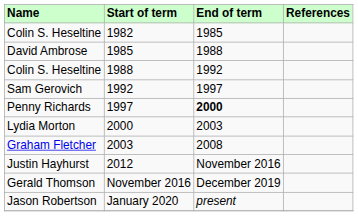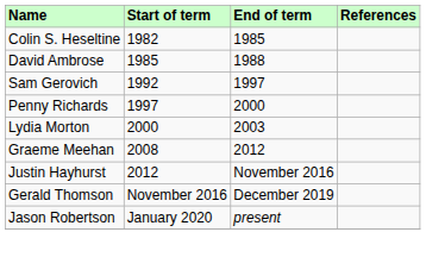 <table border="1" class="wikitable">
 <tr style="background-color:#cfc;">
 <td><strong>Name</strong></td>
 <td><strong>Start of term</strong></td>
 <td><strong>End of term</strong></td>
 <td><strong>References</strong></td>
 </tr>
 <tr>
 <td>Colin S. Heseltine</td>
 <td>1982</td>
 <td>1985</td>
 <td></td>
 </tr>
 <tr>
 <td>David Ambrose</td>
 <td>1985</td>
 <td>1988</td>
 <td></td>
 </tr>
 <tr>
-<td>Colin S. Heseltine</td>
-<td>1988</td>
-<td>1992</td>
-<td></td>
-</tr>
-<tr>
 <td>Sam Gerovich</td>
 <td>1992</td>
 <td>1997</td>
 <td></td>
 </tr>
 <tr>
 <td>Penny Richards</td>
 <td>1997</td>
-<td><strong>2000</strong></td>
+<td>2000</td>
 <td></td>
 </tr>
 <tr>
 <td>Lydia Morton</td>
 <td>2000</td>
 <td>2003</td>
 <td></td>
 </tr>
 <tr>
-<td><a href='#'>Graham Fletcher</a></td>
-<td>2003</td>
+<td>Graeme Meehan</td>
 <td>2008</td>
+<td>2012</td>
 <td></td>
 </tr>
 <tr>
 <td>Justin Hayhurst</td>
 <td>2012</td>
 <td>November 2016</td>
 <td></td>
 </tr>
 <tr>
 <td>Gerald Thomson</td>
 <td>November 2016</td>
 <td>December 2019</td>
 <td></td>
 </tr>
 <tr>
 <td>Jason Robertson</td>
 <td>January 2020</td>
 <td><em>present</em></td>
 <td></td>
 </tr>
 <tr>
 </tr>
 </table>
